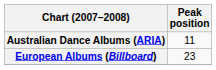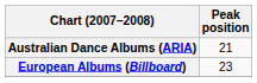 <table class="wikitable sortable plainrowheaders" style="text-align:center">
 <tr>
 <th scope="col">Chart (2007–2008)</th>
 <th scope="col">Peak<br>position</th>
 </tr>
 <tr>
 <th scope="row">Australian Dance Albums (<a href='#'>ARIA</a>)</th>
-<td>11</td>
+<td>21</td>
 </tr>
 <tr>
 <th scope="row"><a href='#'>European Albums</a> (<em><a href='#'>Billboard</a></em>)</th>
 <td>23</td>
 </tr>
 <tr>
 </tr>
 <tr>
 </tr>
 <tr>
 </tr>
 <tr>
 </tr>
 <tr>
 </tr>
 <tr>
 </tr>
 </table>
